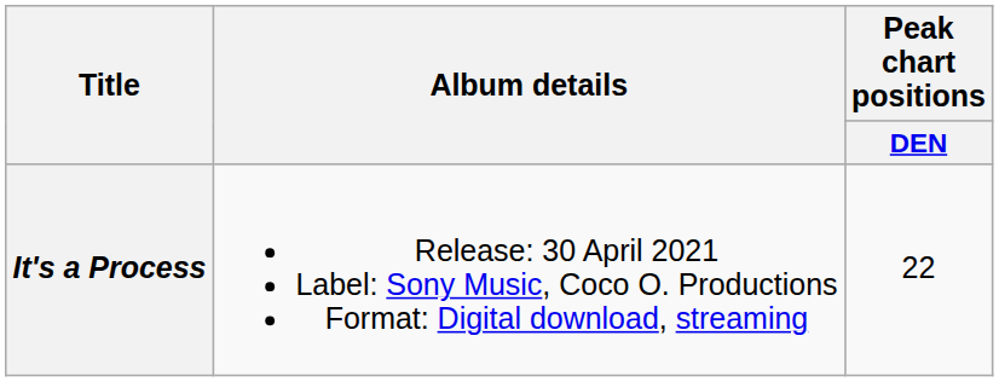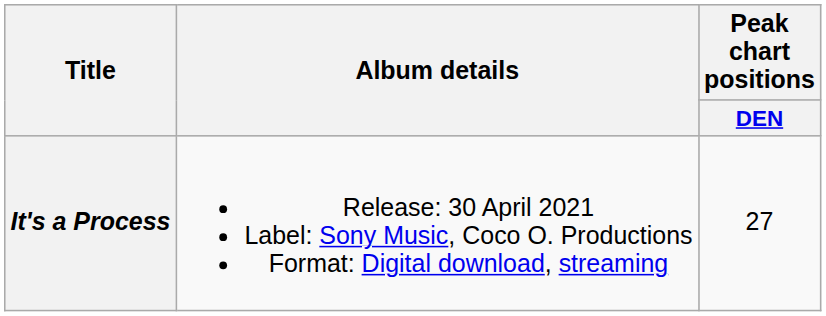 <table class="wikitable plainrowheaders" style="text-align:center;">
 <tr>
 <th scope="col" rowspan="2">Title</th>
 <th scope="col" rowspan="2">Album details</th>
 <th scope="col" colspan="1">Peak chart positions</th>
 </tr>
 <tr>
 <th scope="col" style="width:3em;font-size:90%;"><a href='#'>DEN</a><br></th>
 </tr>
 <tr>
 <th scope="row"><em>It's a Process</em></th>
 <td><br><ul><li>Release: 30 April 2021</li><li>Label: <a href='#'>Sony Music</a>, Coco O. Productions</li><li>Format: <a href='#'>Digital download</a>, <a href='#'>streaming</a></li></ul></td>
-<td>22</td>
+<td>27</td>
 </tr>
 </table>
